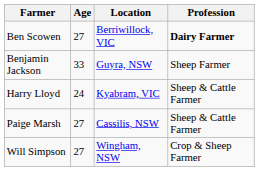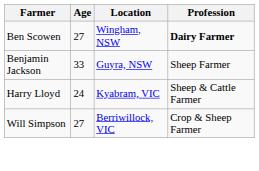 <table class="wikitable plainrowheaders" style="font-size:100%; width:60%;">
 <tr>
 <th width=120>Farmer</th>
 <th width=20>Age</th>
 <th width=120>Location</th>
 <th width=170>Profession</th>
 </tr>
 <tr>
 <td>Ben Scowen</td>
 <td>27</td>
-<td><a href='#'>Berriwillock, VIC</a></td>
+<td><a href='#'>Wingham, NSW</a></td>
 <td><strong>Dairy Farmer</strong></td>
 </tr>
 <tr>
 <td>Benjamin Jackson</td>
 <td>33</td>
 <td><a href='#'>Guyra, NSW</a></td>
 <td>Sheep Farmer</td>
 </tr>
 <tr>
 <td>Harry Lloyd</td>
 <td>24</td>
 <td><a href='#'>Kyabram, VIC</a></td>
 <td>Sheep & Cattle Farmer</td>
 </tr>
 <tr>
-<td>Paige Marsh</td>
-<td>27</td>
-<td><a href='#'>Cassilis, NSW</a></td>
-<td>Sheep & Cattle Farmer</td>
-</tr>
-<tr>
 <td>Will Simpson</td>
 <td>27</td>
-<td><a href='#'>Wingham, NSW</a></td>
+<td><a href='#'>Berriwillock, VIC</a></td>
 <td>Crop & Sheep Farmer</td>
 </tr>
 </table>
